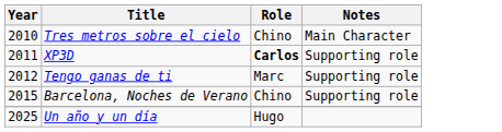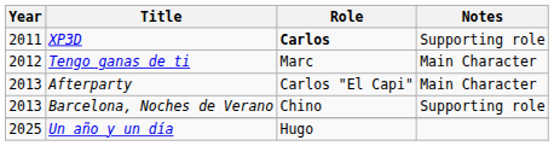 <table class="wikitable">
 <tr>
 <th>Year</th>
 <th>Title</th>
 <th>Role</th>
 <th>Notes</th>
-</tr>
-<tr>
-<td>2010</td>
-<td><em><a href='#'>Tres metros sobre el cielo</a></em></td>
-<td>Chino</td>
-<td>Main Character</td>
 </tr>
 <tr>
 <td>2011</td>
 <td><em><a href='#'>XP3D</a></em></td>
 <td><strong>Carlos</strong></td>
 <td>Supporting role</td>
 </tr>
 <tr>
 <td>2012</td>
 <td><em><a href='#'>Tengo ganas de ti</a></em></td>
 <td>Marc</td>
-<td>Supporting role</td>
+<td>Main Character</td>
 </tr>
 <tr>
-<td>2015</td>
+<td>2013</td>
+<td><em>Afterparty</em></td>
+<td>Carlos "El Capi"</td>
+<td>Main Character</td>
+</tr>
+<tr>
+<td>2013</td>
 <td><em>Barcelona, Noches de Verano</em></td>
 <td>Chino</td>
 <td>Supporting role</td>
 </tr>
 <tr>
 </tr>
 <tr>
 <td>2025</td>
 <td><em><a href='#'>Un año y un día</a></em></td>
 <td>Hugo</td>
 <td></td>
 </tr>
 </table>
